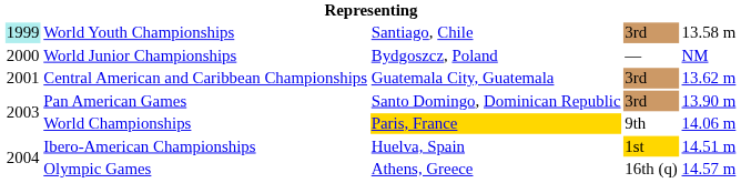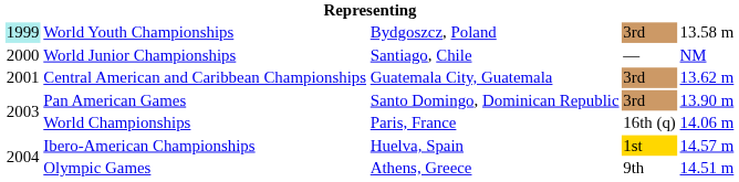 <table>
 <tr>
 <th colspan="6">Representing </th>
 </tr>
 <tr>
 <td style="background: paleturquoise;">1999</td>
 <td><a href='#'>World Youth Championships</a></td>
-<td><a href='#'>Santiago</a>, <a href='#'>Chile</a></td>
+<td><a href='#'>Bydgoszcz</a>, <a href='#'>Poland</a></td>
 <td bgcolor="cc9966">3rd</td>
 <td>13.58 m</td>
 </tr>
 <tr>
 <td>2000</td>
 <td><a href='#'>World Junior Championships</a></td>
-<td><a href='#'>Bydgoszcz</a>, <a href='#'>Poland</a></td>
+<td><a href='#'>Santiago</a>, <a href='#'>Chile</a></td>
 <td>—</td>
 <td><a href='#'>NM</a></td>
 </tr>
 <tr>
 <td>2001</td>
 <td><a href='#'>Central American and Caribbean Championships</a></td>
 <td><a href='#'>Guatemala City, Guatemala</a></td>
 <td bgcolor="cc9966">3rd</td>
 <td><a href='#'>13.62 m</a></td>
 </tr>
 <tr>
 <td rowspan=2>2003</td>
 <td><a href='#'>Pan American Games</a></td>
 <td><a href='#'>Santo Domingo</a>, <a href='#'>Dominican Republic</a></td>
 <td bgcolor="cc9966">3rd</td>
 <td><a href='#'>13.90 m</a></td>
 </tr>
 <tr>
 <td><a href='#'>World Championships</a></td>
-<td style="background: gold;"><a href='#'>Paris, France</a></td>
-<td>9th</td>
+<td><a href='#'>Paris, France</a></td>
+<td>16th (q)</td>
 <td><a href='#'>14.06 m</a></td>
 </tr>
 <tr>
 <td rowspan=2>2004</td>
 <td><a href='#'>Ibero-American Championships</a></td>
 <td><a href='#'>Huelva, Spain</a></td>
 <td bgcolor=gold>1st</td>
-<td><a href='#'>14.51 m</a></td>
+<td><a href='#'>14.57 m</a></td>
 </tr>
 <tr>
 <td><a href='#'>Olympic Games</a></td>
 <td><a href='#'>Athens, Greece</a></td>
-<td>16th (q)</td>
-<td><a href='#'>14.57 m</a></td>
+<td>9th</td>
+<td><a href='#'>14.51 m</a></td>
 </tr>
 </table>
